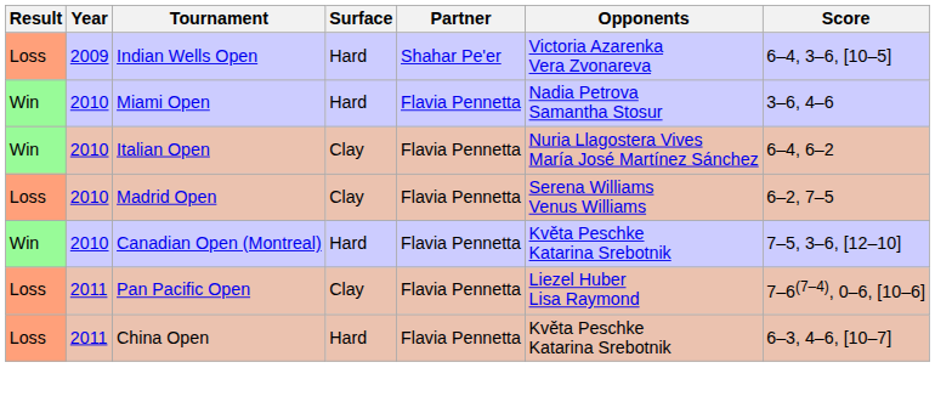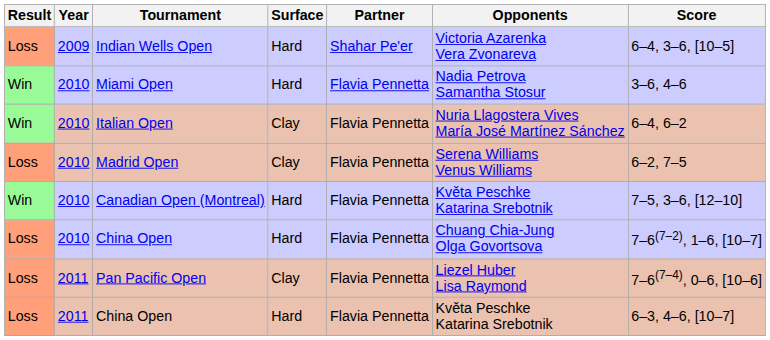 <table class="sortable wikitable">
 <tr>
 <th>Result</th>
 <th>Year</th>
 <th>Tournament</th>
 <th>Surface</th>
 <th>Partner</th>
 <th>Opponents</th>
 <th>Score</th>
 </tr>
 <tr bgcolor=CCCCFF>
 <td bgcolor=FFA07A>Loss</td>
 <td><a href='#'>2009</a></td>
 <td><a href='#'>Indian Wells Open</a></td>
 <td>Hard</td>
 <td> <a href='#'>Shahar Pe'er</a></td>
 <td> <a href='#'>Victoria Azarenka</a><br> <a href='#'>Vera Zvonareva</a></td>
 <td>6–4, 3–6, [10–5]</td>
 </tr>
 <tr bgcolor=CCCCFF>
 <td bgcolor=98FB98>Win</td>
 <td><a href='#'>2010</a></td>
 <td><a href='#'>Miami Open</a></td>
 <td>Hard</td>
 <td> <a href='#'>Flavia Pennetta</a></td>
 <td> <a href='#'>Nadia Petrova</a><br> <a href='#'>Samantha Stosur</a></td>
 <td>3–6, 4–6</td>
 </tr>
 <tr bgcolor=EBC2AF>
 <td bgcolor=98FB98>Win</td>
 <td><a href='#'>2010</a></td>
 <td><a href='#'>Italian Open</a></td>
 <td>Clay</td>
 <td> Flavia Pennetta</td>
 <td> <a href='#'>Nuria Llagostera Vives</a><br> <a href='#'>María José Martínez Sánchez</a></td>
 <td>6–4, 6–2</td>
 </tr>
 <tr bgcolor=EBC2AF>
 <td bgcolor=FFA07A>Loss</td>
 <td><a href='#'>2010</a></td>
 <td><a href='#'>Madrid Open</a></td>
 <td>Clay</td>
 <td> Flavia Pennetta</td>
 <td> <a href='#'>Serena Williams</a><br> <a href='#'>Venus Williams</a></td>
 <td>6–2, 7–5</td>
 </tr>
 <tr bgcolor=CCCCFF>
 <td bgcolor=98FB98>Win</td>
 <td><a href='#'>2010</a></td>
 <td><a href='#'>Canadian Open (Montreal)</a></td>
 <td>Hard</td>
 <td> Flavia Pennetta</td>
 <td> <a href='#'>Květa Peschke</a><br> <a href='#'>Katarina Srebotnik</a></td>
 <td>7–5, 3–6, [12–10]</td>
 </tr>
+<tr bgcolor=CCCCFF>
+<td bgcolor=FFA07A>Loss</td>
+<td><a href='#'>2010</a></td>
+<td><a href='#'>China Open</a></td>
+<td>Hard</td>
+<td> Flavia Pennetta</td>
+<td> <a href='#'>Chuang Chia-Jung</a><br> <a href='#'>Olga Govortsova</a></td>
+<td>7–6<sup>(7–2)</sup>, 1–6, [10–7]</td>
+</tr>
 <tr bgcolor=EBC2AF>
 <td bgcolor=FFA07A>Loss</td>
 <td><a href='#'>2011</a></td>
 <td><a href='#'>Pan Pacific Open</a></td>
 <td>Clay</td>
 <td> Flavia Pennetta</td>
 <td> <a href='#'>Liezel Huber</a><br> <a href='#'>Lisa Raymond</a></td>
 <td>7–6<sup>(7–4)</sup>, 0–6, [10–6]</td>
 </tr>
 <tr bgcolor="EBC2AF">
 <td bgcolor="FFA07A">Loss</td>
 <td><a href='#'>2011</a></td>
 <td>China Open</td>
 <td>Hard</td>
 <td> Flavia Pennetta</td>
 <td> Květa Peschke<br> Katarina Srebotnik</td>
 <td>6–3, 4–6, [10–7]</td>
 </tr>
 </table>
